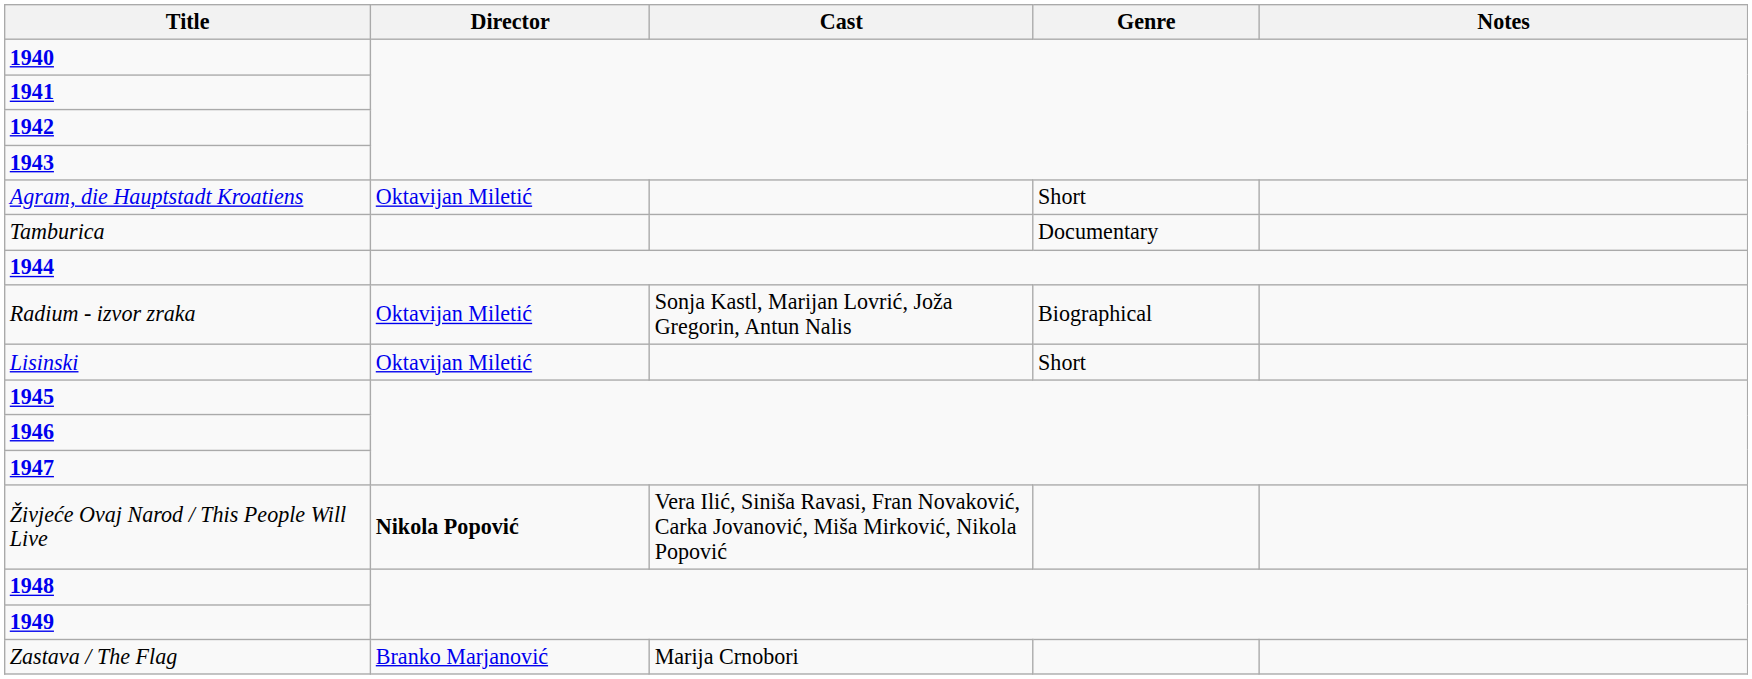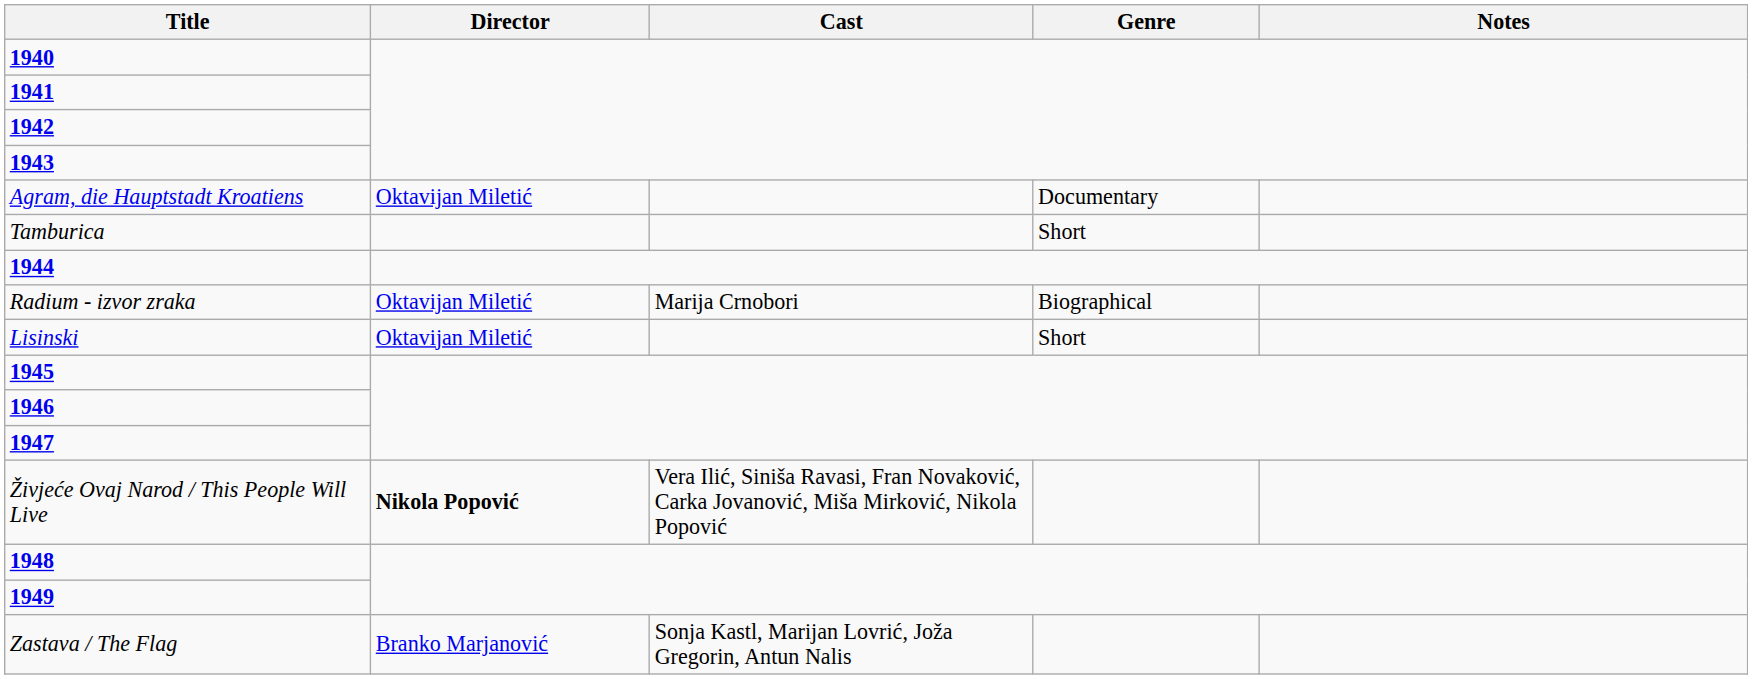 <table class="wikitable" style="width:100%;">
 <tr>
 <th style="width:21%;">Title</th>
 <th style="width:16%;">Director</th>
 <th style="width:22%;">Cast</th>
 <th style="width:13%;">Genre</th>
 <th style="width:28%;">Notes</th>
 </tr>
 <tr>
 <td><strong><a href='#'>1940</a></strong></td>
 </tr>
 <tr>
 <td><strong><a href='#'>1941</a></strong></td>
 </tr>
 <tr>
 <td><strong><a href='#'>1942</a></strong></td>
 </tr>
 <tr>
 <td><strong><a href='#'>1943</a></strong></td>
 </tr>
 <tr>
 <td><em><a href='#'>Agram, die Hauptstadt Kroatiens</a></em></td>
 <td><a href='#'>Oktavijan Miletić</a></td>
 <td></td>
-<td>Short</td>
+<td>Documentary</td>
 <td></td>
 </tr>
 <tr>
 <td><em>Tamburica</em></td>
 <td></td>
 <td></td>
-<td>Documentary</td>
+<td>Short</td>
 <td></td>
 </tr>
 <tr>
 <td><strong><a href='#'>1944</a></strong></td>
 </tr>
 <tr>
 <td><em>Radium - izvor zraka</em></td>
 <td><a href='#'>Oktavijan Miletić</a></td>
-<td>Sonja Kastl, Marijan Lovrić, Joža Gregorin, Antun Nalis</td>
+<td>Marija Crnobori</td>
 <td>Biographical</td>
 <td></td>
 </tr>
 <tr>
 <td><em><a href='#'>Lisinski</a></em></td>
 <td><a href='#'>Oktavijan Miletić</a></td>
 <td></td>
 <td>Short</td>
 <td></td>
 </tr>
 <tr>
 <td><strong><a href='#'>1945</a></strong></td>
 </tr>
 <tr>
 <td><strong><a href='#'>1946</a></strong></td>
 </tr>
 <tr>
 <td><strong><a href='#'>1947</a></strong></td>
 </tr>
 <tr>
 <td><em>Živjeće Ovaj Narod / This People Will Live </em></td>
 <td><strong>Nikola Popović</strong></td>
 <td>Vera Ilić, Siniša Ravasi, Fran Novaković, Carka Jovanović, Miša Mirković, Nikola Popović</td>
 <td></td>
 <td></td>
 </tr>
 <tr>
 <td><strong><a href='#'>1948</a></strong></td>
 </tr>
 <tr>
 <td><strong><a href='#'>1949</a></strong></td>
 </tr>
 <tr>
 <td><em>Zastava / The Flag </em></td>
 <td><a href='#'>Branko Marjanović</a></td>
-<td>Marija Crnobori</td>
+<td>Sonja Kastl, Marijan Lovrić, Joža Gregorin, Antun Nalis</td>
 <td></td>
 <td></td>
 </tr>
 </table>
